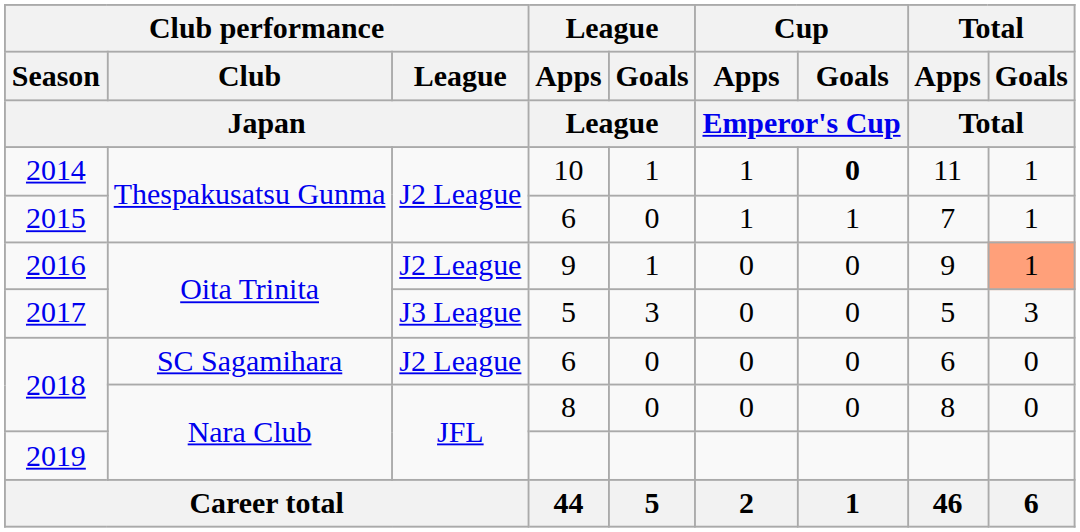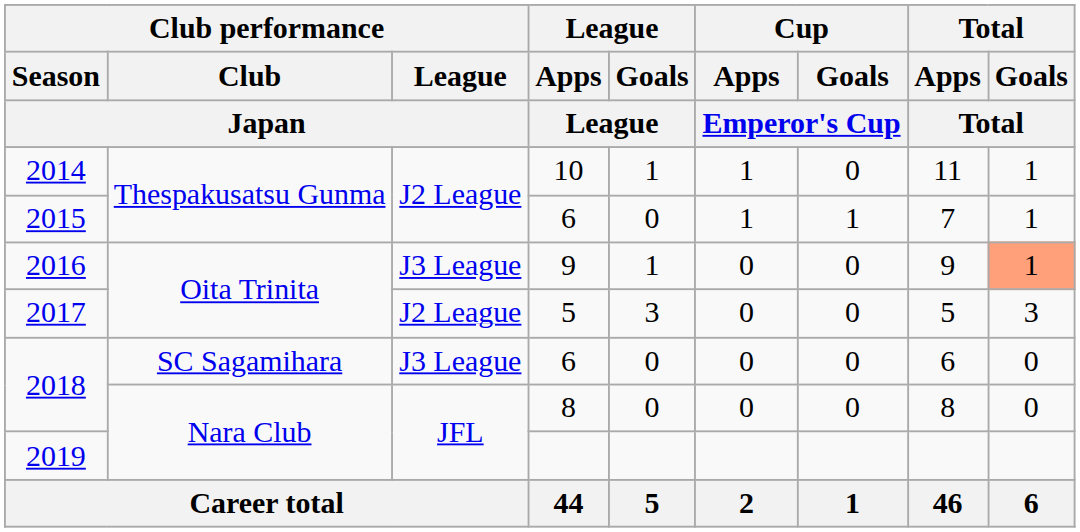 <table class="wikitable" style="text-align:center">
 <tr>
 <th colspan=3>Club performance</th>
 <th colspan=2>League</th>
 <th colspan=2>Cup</th>
 <th colspan=2>Total</th>
 </tr>
 <tr>
 <th>Season</th>
 <th>Club</th>
 <th>League</th>
 <th>Apps</th>
 <th>Goals</th>
 <th>Apps</th>
 <th>Goals</th>
 <th>Apps</th>
 <th>Goals</th>
 </tr>
 <tr>
 <th colspan=3>Japan</th>
 <th colspan=2>League</th>
 <th colspan=2><a href='#'>Emperor's Cup</a></th>
 <th colspan=2>Total</th>
 </tr>
 <tr>
 <td><a href='#'>2014</a></td>
 <td rowspan="2"><a href='#'>Thespakusatsu Gunma</a></td>
 <td rowspan="2"><a href='#'>J2 League</a></td>
 <td>10</td>
 <td>1</td>
 <td>1</td>
-<td><strong>0</strong></td>
+<td>0</td>
 <td>11</td>
 <td>1</td>
 </tr>
 <tr>
 <td><a href='#'>2015</a></td>
 <td>6</td>
 <td>0</td>
 <td>1</td>
 <td>1</td>
 <td>7</td>
 <td>1</td>
 </tr>
 <tr>
 <td><a href='#'>2016</a></td>
 <td rowspan="2"><a href='#'>Oita Trinita</a></td>
-<td><a href='#'>J2 League</a></td>
+<td><a href='#'>J3 League</a></td>
 <td>9</td>
 <td>1</td>
 <td>0</td>
 <td>0</td>
 <td>9</td>
 <td style="background: lightsalmon;">1</td>
 </tr>
 <tr>
 <td><a href='#'>2017</a></td>
-<td><a href='#'>J3 League</a></td>
+<td><a href='#'>J2 League</a></td>
 <td>5</td>
 <td>3</td>
 <td>0</td>
 <td>0</td>
 <td>5</td>
 <td>3</td>
 </tr>
 <tr>
 <td rowspan="2"><a href='#'>2018</a></td>
 <td><a href='#'>SC Sagamihara</a></td>
-<td><a href='#'>J2 League</a></td>
+<td><a href='#'>J3 League</a></td>
 <td>6</td>
 <td>0</td>
 <td>0</td>
 <td>0</td>
 <td>6</td>
 <td>0</td>
 </tr>
 <tr>
 <td rowspan="2"><a href='#'>Nara Club</a></td>
 <td rowspan="2"><a href='#'>JFL</a></td>
 <td>8</td>
 <td>0</td>
 <td>0</td>
 <td>0</td>
 <td>8</td>
 <td>0</td>
 </tr>
 <tr>
 <td><a href='#'>2019</a></td>
 <td></td>
 <td></td>
 <td></td>
 <td></td>
 <td></td>
 <td></td>
 </tr>
 <tr>
 <th colspan=3>Career total</th>
 <th>44</th>
 <th>5</th>
 <th>2</th>
 <th>1</th>
 <th>46</th>
 <th>6</th>
 </tr>
 </table>
